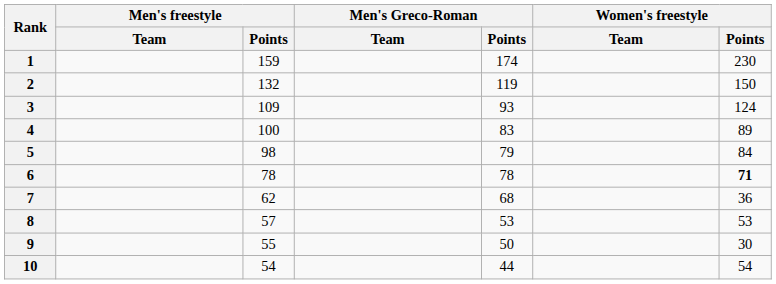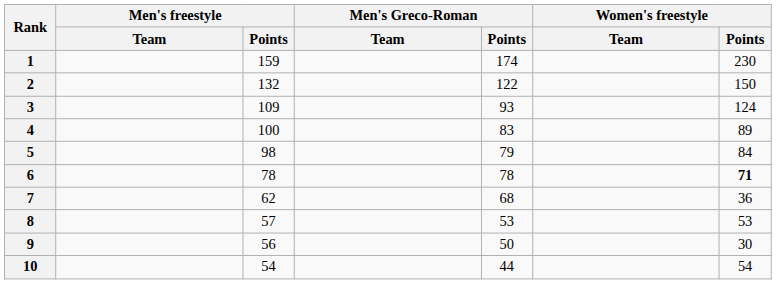 <table class="wikitable" style="text-align:center;">
 <tr>
 <th width=50 rowspan="2">Rank</th>
 <th colspan="2">Men's freestyle</th>
 <th colspan="2">Men's Greco-Roman</th>
 <th colspan="2">Women's freestyle</th>
 </tr>
 <tr>
 <th width=200>Team</th>
 <th width=50>Points</th>
 <th width=200>Team</th>
 <th width=50>Points</th>
 <th width=200>Team</th>
 <th width=50>Points</th>
 </tr>
 <tr>
 <th>1</th>
 <td align=left></td>
 <td>159</td>
 <td align=left></td>
 <td>174</td>
 <td align=left></td>
 <td>230</td>
 </tr>
 <tr>
 <th>2</th>
 <td align=left></td>
 <td>132</td>
 <td align=left></td>
-<td>119</td>
+<td>122</td>
 <td align=left></td>
 <td>150</td>
 </tr>
 <tr>
 <th>3</th>
 <td align=left></td>
 <td>109</td>
 <td align=left></td>
 <td>93</td>
 <td align=left></td>
 <td>124</td>
 </tr>
 <tr>
 <th>4</th>
 <td align=left></td>
 <td>100</td>
 <td align=left></td>
 <td>83</td>
 <td align=left></td>
 <td>89</td>
 </tr>
 <tr>
 <th>5</th>
 <td align=left></td>
 <td>98</td>
 <td align=left></td>
 <td>79</td>
 <td align=left></td>
 <td>84</td>
 </tr>
 <tr>
 <th>6</th>
 <td align=left></td>
 <td>78</td>
 <td align=left></td>
 <td>78</td>
 <td align=left></td>
 <td><strong>71</strong></td>
 </tr>
 <tr>
 <th>7</th>
 <td align=left></td>
 <td>62</td>
 <td align=left></td>
 <td>68</td>
 <td align=left></td>
 <td>36</td>
 </tr>
 <tr>
 <th>8</th>
 <td align=left></td>
 <td>57</td>
 <td align=left></td>
 <td>53</td>
 <td align=left></td>
 <td>53</td>
 </tr>
 <tr>
 <th>9</th>
 <td align=left></td>
-<td>55</td>
+<td>56</td>
 <td align=left></td>
 <td>50</td>
 <td align=left></td>
 <td>30</td>
 </tr>
 <tr>
 <th>10</th>
 <td align=left></td>
 <td>54</td>
 <td align=left></td>
 <td>44</td>
 <td align=left></td>
 <td>54</td>
 </tr>
 </table>
